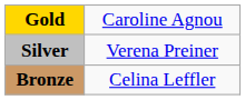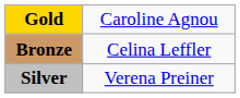 <table class="wikitable" style="text-align:center; " width="200px">
 <tr>
 <td bgcolor="gold"><strong>Gold</strong></td>
 <td><a href='#'>Caroline Agnou</a><br>  <small><em></em></small></td>
 </tr>
 <tr>
+<td bgcolor="CC9966"><strong>Bronze</strong></td>
+<td><a href='#'>Celina Leffler</a><br>  <small><em></em></small></td>
+</tr>
+<tr>
 <td bgcolor="silver"><strong>Silver</strong></td>
 <td><a href='#'>Verena Preiner</a><br>  <small><em></em></small></td>
 </tr>
-<tr>
-<td bgcolor="CC9966"><strong>Bronze</strong></td>
-<td><a href='#'>Celina Leffler</a><br>  <small><em></em></small></td>
-</tr>
 </table>
